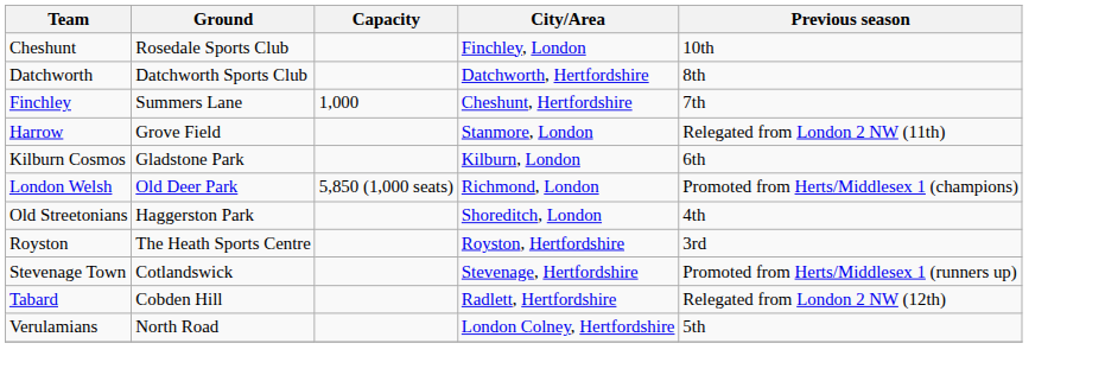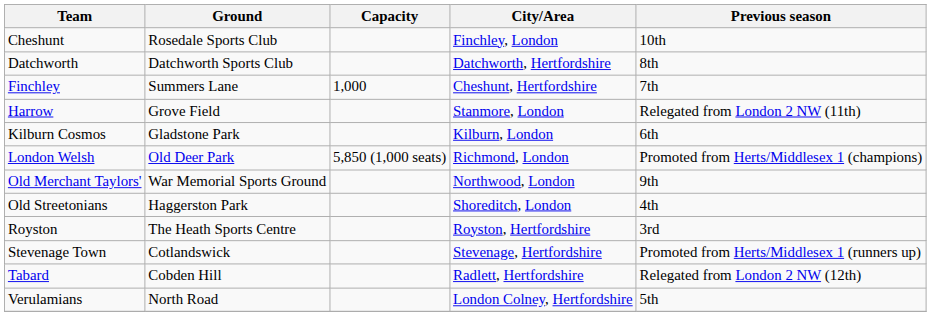 <table class="wikitable sortable">
 <tr>
 <th>Team</th>
 <th>Ground</th>
 <th>Capacity</th>
 <th>City/Area</th>
 <th>Previous season</th>
 </tr>
 <tr>
 <td>Cheshunt</td>
 <td>Rosedale Sports Club</td>
 <td></td>
 <td><a href='#'>Finchley</a>, <a href='#'>London</a></td>
 <td>10th</td>
 </tr>
 <tr>
 <td>Datchworth</td>
 <td>Datchworth Sports Club</td>
 <td></td>
 <td><a href='#'>Datchworth</a>, <a href='#'>Hertfordshire</a></td>
 <td>8th</td>
 </tr>
 <tr>
 <td><a href='#'>Finchley</a></td>
 <td>Summers Lane</td>
 <td>1,000</td>
 <td><a href='#'>Cheshunt</a>, <a href='#'>Hertfordshire</a></td>
 <td>7th</td>
 </tr>
 <tr>
 <td><a href='#'>Harrow</a></td>
 <td>Grove Field</td>
 <td></td>
 <td><a href='#'>Stanmore</a>, <a href='#'>London</a></td>
 <td>Relegated from <a href='#'>London 2 NW</a> (11th)</td>
 </tr>
 <tr>
 <td>Kilburn Cosmos</td>
 <td>Gladstone Park</td>
 <td></td>
 <td><a href='#'>Kilburn</a>, <a href='#'>London</a></td>
 <td>6th</td>
 </tr>
 <tr>
 <td><a href='#'>London Welsh</a></td>
 <td><a href='#'>Old Deer Park</a></td>
 <td>5,850 (1,000 seats)</td>
 <td><a href='#'>Richmond</a>, <a href='#'>London</a></td>
 <td>Promoted from <a href='#'>Herts/Middlesex 1</a> (champions)</td>
 </tr>
 <tr>
+<td><a href='#'>Old Merchant Taylors'</a></td>
+<td>War Memorial Sports Ground</td>
+<td></td>
+<td><a href='#'>Northwood</a>, <a href='#'>London</a></td>
+<td>9th</td>
+</tr>
+<tr>
 <td>Old Streetonians</td>
 <td>Haggerston Park</td>
 <td></td>
 <td><a href='#'>Shoreditch</a>, <a href='#'>London</a></td>
 <td>4th</td>
 </tr>
 <tr>
 <td>Royston</td>
 <td>The Heath Sports Centre</td>
 <td></td>
 <td><a href='#'>Royston</a>, <a href='#'>Hertfordshire</a></td>
 <td>3rd</td>
 </tr>
 <tr>
 <td>Stevenage Town</td>
 <td>Cotlandswick</td>
 <td></td>
 <td><a href='#'>Stevenage</a>, <a href='#'>Hertfordshire</a></td>
 <td>Promoted from <a href='#'>Herts/Middlesex 1</a> (runners up)</td>
 </tr>
 <tr>
 <td><a href='#'>Tabard</a></td>
 <td>Cobden Hill</td>
 <td></td>
 <td><a href='#'>Radlett</a>, <a href='#'>Hertfordshire</a></td>
 <td>Relegated from <a href='#'>London 2 NW</a> (12th)</td>
 </tr>
 <tr>
 <td>Verulamians</td>
 <td>North Road</td>
 <td></td>
 <td><a href='#'>London Colney</a>, <a href='#'>Hertfordshire</a></td>
 <td>5th</td>
 </tr>
 <tr>
 </tr>
 </table>
